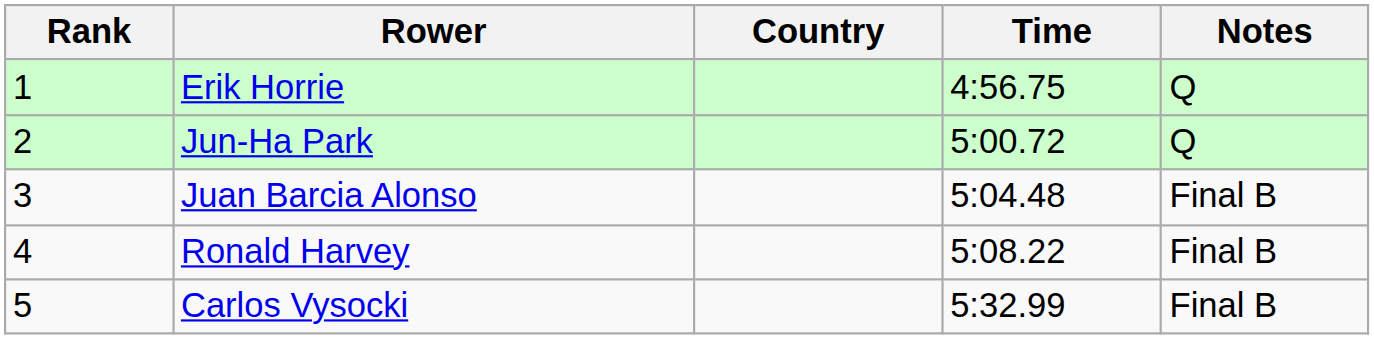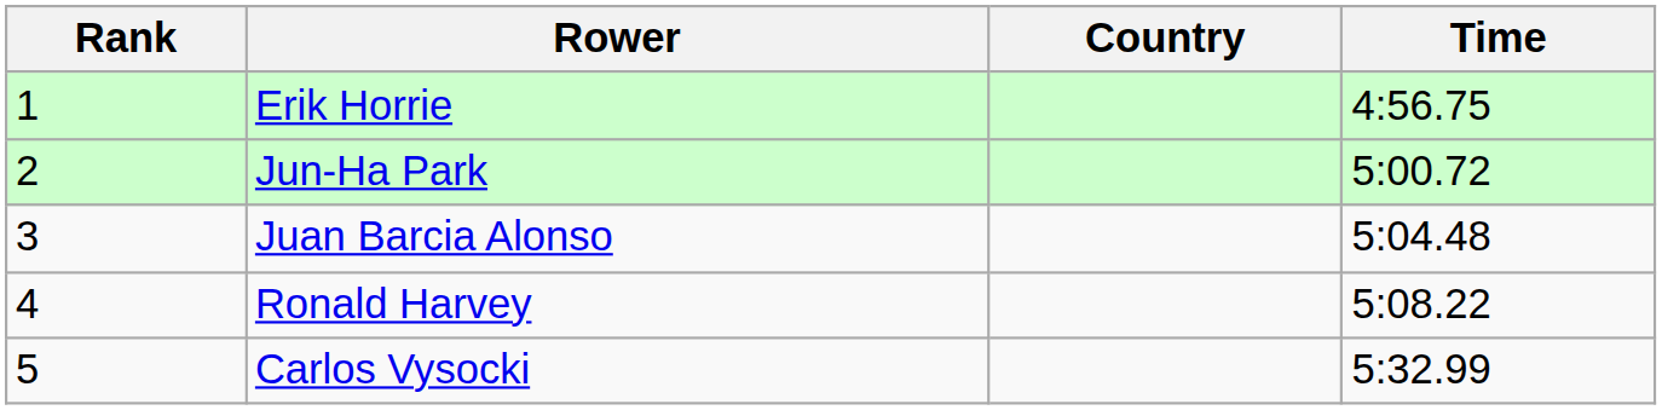 <table class="wikitable" width=50%>
 <tr>
 <th>Rank</th>
 <th>Rower</th>
 <th>Country</th>
 <th>Time</th>
-<th>Notes</th>
 </tr>
 <tr bgcolor=#ccffcc>
 <td>1</td>
 <td><a href='#'>Erik Horrie</a></td>
 <td></td>
 <td>4:56.75</td>
-<td>Q</td>
 </tr>
 <tr bgcolor=#ccffcc>
 <td>2</td>
 <td><a href='#'>Jun-Ha Park</a></td>
 <td></td>
 <td>5:00.72</td>
-<td>Q</td>
 </tr>
 <tr>
 <td>3</td>
 <td><a href='#'>Juan Barcia Alonso</a></td>
 <td></td>
 <td>5:04.48</td>
-<td>Final B</td>
 </tr>
 <tr>
 <td>4</td>
 <td><a href='#'>Ronald Harvey</a></td>
 <td></td>
 <td>5:08.22</td>
-<td>Final B</td>
 </tr>
 <tr>
 <td>5</td>
 <td><a href='#'>Carlos Vysocki</a></td>
 <td></td>
 <td>5:32.99</td>
-<td>Final B</td>
 </tr>
 </table>
